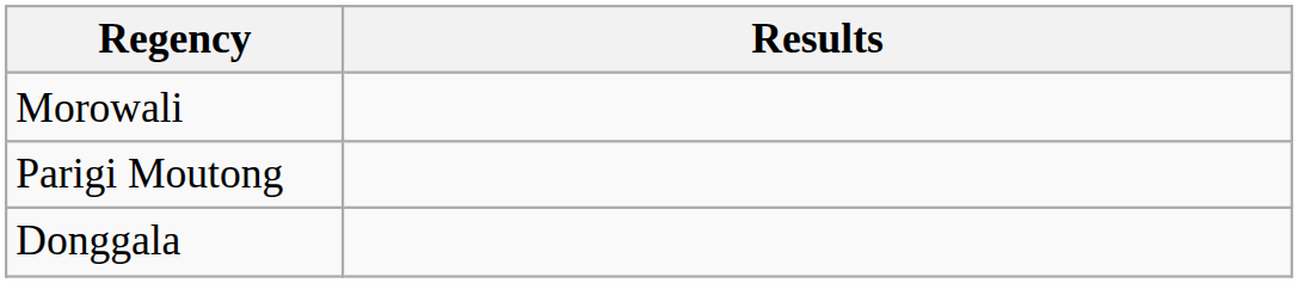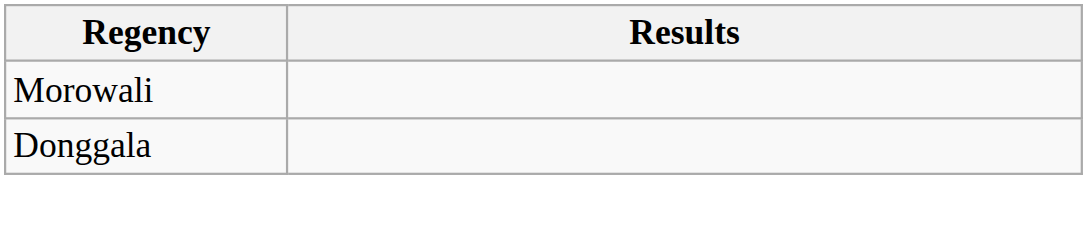 <table class="wikitable sortable" style="text-align: center;">
 <tr style="text-align: center;">
 <th style="width: 120px;">Regency</th>
 <th style="width: 350px;">Results</th>
 </tr>
 <tr>
 <td style="text-align: left;">Morowali</td>
 <td></td>
 </tr>
 <tr>
-<td style="text-align: left;">Parigi Moutong</td>
-<td></td>
-</tr>
-<tr>
 <td style="text-align: left;">Donggala</td>
 <td></td>
 </tr>
 </table>
